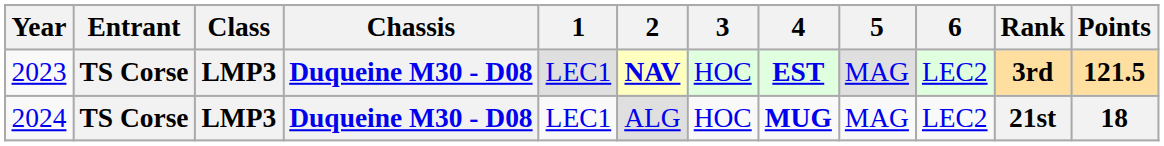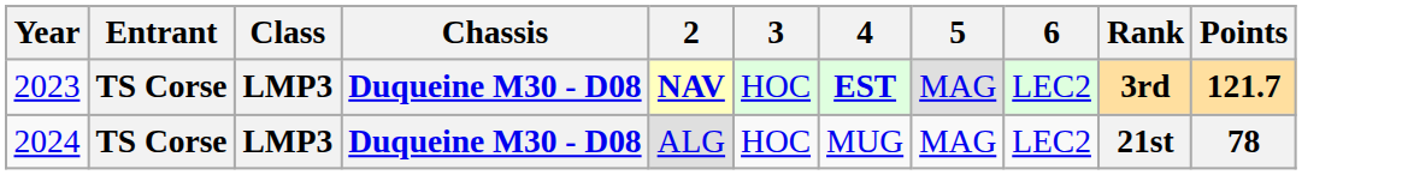 <table class="wikitable" style="text-align:center; font-size:85%">
 <tr>
 <th>Year</th>
 <th>Entrant</th>
 <th>Class</th>
 <th>Chassis</th>
-<th>1</th>
 <th>2</th>
 <th>3</th>
 <th>4</th>
 <th>5</th>
 <th>6</th>
 <th>Rank</th>
 <th>Points</th>
 </tr>
 <tr>
 <td><a href='#'>2023</a></td>
 <th nowrap>TS Corse</th>
 <th>LMP3</th>
 <th nowrap><a href='#'>Duqueine M30 - D08</a></th>
-<td style="background:#DFDFDF;"><a href='#'>LEC1</a><br></td>
 <td style="background:#FFFFBF;"><strong><a href='#'>NAV</a></strong><br></td>
 <td style="background:#DFFFDF;"><a href='#'>HOC</a><br></td>
 <td style="background:#DFFFDF;"><strong><a href='#'>EST</a><br></strong></td>
 <td style="background:#DFDFDF;"><a href='#'>MAG</a><br></td>
 <td style="background:#DFFFDF;"><a href='#'>LEC2</a><br></td>
 <th style="background:#FFDF9F;">3rd</th>
-<th style="background:#FFDF9F;">121.5</th>
+<th style="background:#FFDF9F;">121.7</th>
 </tr>
 <tr>
 <td><a href='#'>2024</a></td>
 <th nowrap>TS Corse</th>
 <th>LMP3</th>
 <th nowrap><a href='#'>Duqueine M30 - D08</a></th>
-<td style="background:#;"><a href='#'>LEC1</a><br></td>
 <td style="background:#DFDFDF;"><a href='#'>ALG</a><br></td>
 <td style="background:#;"><a href='#'>HOC</a><br></td>
-<td style="background:#;"><strong><a href='#'>MUG</a><br></strong></td>
+<td style="background:#;"><a href='#'>MUG</a><br></td>
 <td style="background:#;"><a href='#'>MAG</a><br></td>
 <td style="background:#;"><a href='#'>LEC2</a><br></td>
 <th>21st</th>
-<th>18</th>
+<th>78</th>
 </tr>
 </table>
